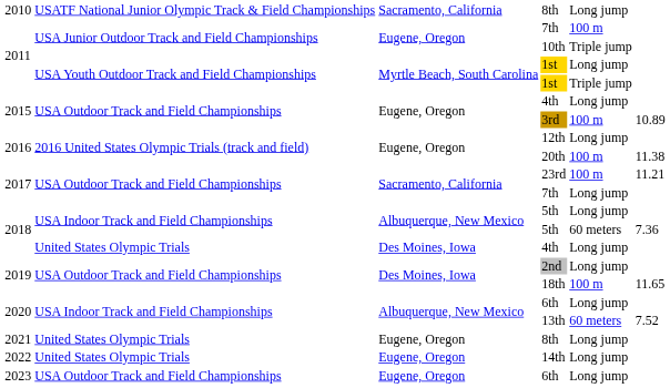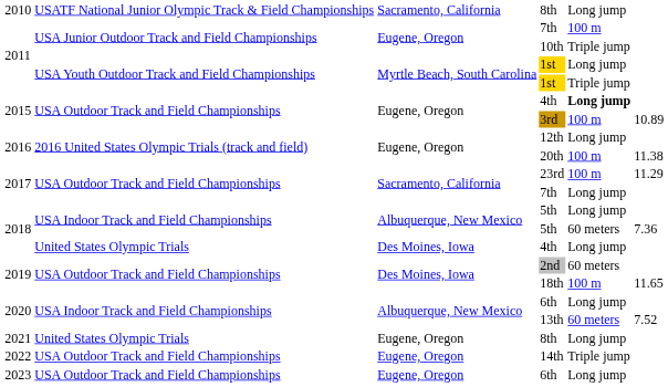 <table>
 <tr>
 <td>2010</td>
 <td><a href='#'>USATF National Junior Olympic Track & Field Championships</a></td>
 <td><a href='#'>Sacramento, California</a></td>
 <td>8th</td>
 <td>Long jump</td>
 <td></td>
 </tr>
 <tr>
 <td rowspan=4>2011</td>
 <td rowspan=2><a href='#'>USA Junior Outdoor Track and Field Championships</a></td>
 <td rowspan=2><a href='#'>Eugene, Oregon</a></td>
 <td>7th</td>
 <td><a href='#'>100 m</a></td>
 <td></td>
 </tr>
 <tr>
 <td>10th</td>
 <td>Triple jump</td>
 <td></td>
 </tr>
 <tr>
 <td rowspan=2><a href='#'>USA Youth Outdoor Track and Field Championships</a></td>
 <td rowspan=2><a href='#'>Myrtle Beach, South Carolina</a></td>
 <td bgcolor=gold>1st</td>
 <td>Long jump</td>
 <td></td>
 </tr>
 <tr>
 <td bgcolor=gold>1st</td>
 <td>Triple jump</td>
 <td></td>
 </tr>
 <tr>
 <td rowspan=2>2015</td>
 <td rowspan=2><a href='#'>USA Outdoor Track and Field Championships</a></td>
 <td rowspan=2>Eugene, Oregon</td>
 <td>4th</td>
-<td>Long jump</td>
+<td><strong>Long jump</strong></td>
 <td></td>
 </tr>
 <tr>
 <td bgcolor=cc9900>3rd</td>
 <td><a href='#'>100 m</a></td>
 <td>10.89</td>
 </tr>
 <tr>
 <td rowspan=2>2016</td>
 <td rowspan=2><a href='#'>2016 United States Olympic Trials (track and field)</a></td>
 <td rowspan=2>Eugene, Oregon</td>
 <td>12th</td>
 <td>Long jump</td>
 <td></td>
 </tr>
 <tr>
 <td>20th</td>
 <td><a href='#'>100 m</a></td>
 <td>11.38</td>
 </tr>
 <tr>
 <td rowspan=2>2017</td>
 <td rowspan=2><a href='#'>USA Outdoor Track and Field Championships</a></td>
 <td rowspan=2><a href='#'>Sacramento, California</a></td>
 <td>23rd</td>
 <td><a href='#'>100 m</a></td>
-<td>11.21</td>
+<td>11.29</td>
 </tr>
 <tr>
 <td>7th</td>
 <td>Long jump</td>
 <td></td>
 </tr>
 <tr>
 <td rowspan=3>2018</td>
 <td rowspan=2><a href='#'>USA Indoor Track and Field Championships</a></td>
 <td rowspan=2><a href='#'>Albuquerque, New Mexico</a></td>
 <td>5th</td>
 <td>Long jump</td>
 <td></td>
 </tr>
 <tr>
 <td>5th</td>
 <td>60 meters</td>
 <td>7.36</td>
 </tr>
 <tr>
 <td rowspan=1><a href='#'>United States Olympic Trials</a></td>
 <td><a href='#'>Des Moines, Iowa</a></td>
 <td>4th</td>
 <td>Long jump</td>
 <td></td>
 </tr>
 <tr>
 <td rowspan=2>2019</td>
 <td rowspan=2><a href='#'>USA Outdoor Track and Field Championships</a></td>
 <td rowspan=2><a href='#'>Des Moines, Iowa</a></td>
 <td bgcolor=silver>2nd</td>
-<td>Long jump</td>
+<td>60 meters</td>
 <td></td>
 </tr>
 <tr>
 <td>18th</td>
 <td><a href='#'>100 m</a></td>
 <td>11.65</td>
 </tr>
 <tr>
 <td rowspan=2>2020</td>
 <td rowspan=2><a href='#'>USA Indoor Track and Field Championships</a></td>
 <td rowspan=2><a href='#'>Albuquerque, New Mexico</a></td>
 <td>6th</td>
 <td>Long jump</td>
 <td></td>
 </tr>
 <tr>
 <td>13th</td>
 <td><a href='#'>60 meters</a></td>
 <td>7.52</td>
 </tr>
 <tr>
 <td>2021</td>
 <td rowspan=1><a href='#'>United States Olympic Trials</a></td>
 <td rowspan=1>Eugene, Oregon</td>
 <td>8th</td>
 <td>Long jump</td>
 <td></td>
 </tr>
 <tr>
 <td>2022</td>
-<td rowspan=1><a href='#'>United States Olympic Trials</a></td>
+<td><a href='#'>USA Outdoor Track and Field Championships</a></td>
 <td rowspan=1><a href='#'>Eugene, Oregon</a></td>
 <td>14th</td>
-<td>Long jump</td>
+<td>Triple jump</td>
 <td></td>
 </tr>
 <tr>
 <td>2023</td>
 <td><a href='#'>USA Outdoor Track and Field Championships</a></td>
 <td rowspan=1><a href='#'>Eugene, Oregon</a></td>
 <td>6th</td>
 <td>Long jump</td>
 <td></td>
 </tr>
 </table>
